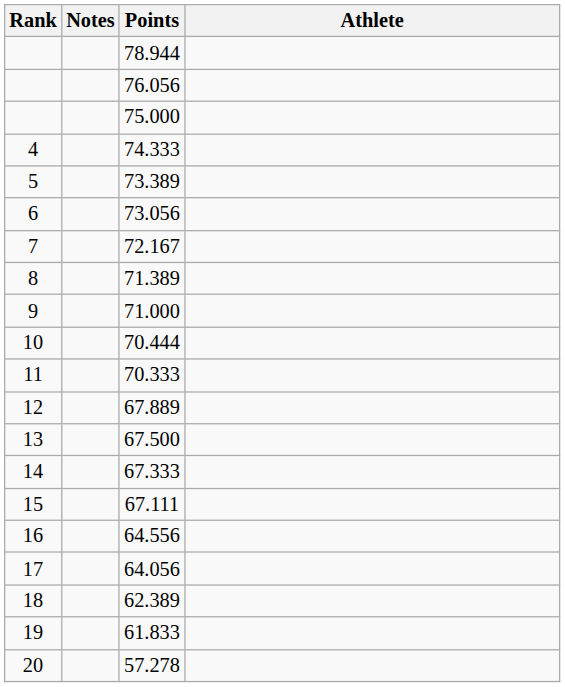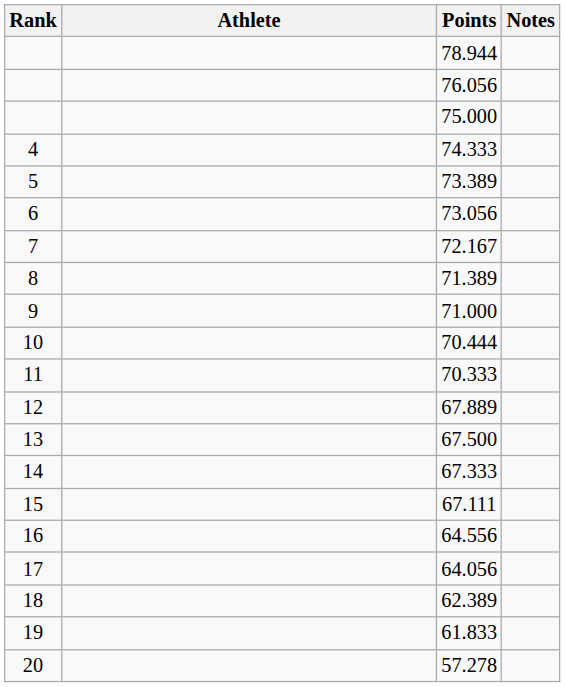 <table class="wikitable" style="text-align:center">
 <tr>
 <th>Rank</th>
+<th Style="width:18em">Athlete</th>
+<th>Points</th>
 <th>Notes</th>
-<th>Points</th>
-<th Style="width:18em">Athlete</th>
 </tr>
 <tr>
 <td></td>
+<td style="text-align:left"></td>
+<td>78.944</td>
 <td></td>
-<td>78.944</td>
-<td style="text-align:left"></td>
 </tr>
 <tr>
 <td></td>
+<td style="text-align:left"></td>
+<td>76.056</td>
 <td></td>
-<td>76.056</td>
-<td style="text-align:left"></td>
 </tr>
 <tr>
 <td></td>
+<td style="text-align:left"></td>
+<td>75.000</td>
 <td></td>
-<td>75.000</td>
-<td style="text-align:left"></td>
 </tr>
 <tr>
 <td>4</td>
+<td style="text-align:left"></td>
+<td>74.333</td>
 <td></td>
-<td>74.333</td>
-<td style="text-align:left"></td>
 </tr>
 <tr>
 <td>5</td>
+<td style="text-align:left"></td>
+<td>73.389</td>
 <td></td>
-<td>73.389</td>
-<td style="text-align:left"></td>
 </tr>
 <tr>
 <td>6</td>
+<td style="text-align:left"></td>
+<td>73.056</td>
 <td></td>
-<td>73.056</td>
-<td style="text-align:left"></td>
 </tr>
 <tr>
 <td>7</td>
+<td style="text-align:left"></td>
+<td>72.167</td>
 <td></td>
-<td>72.167</td>
-<td style="text-align:left"></td>
 </tr>
 <tr>
 <td>8</td>
+<td style="text-align:left"></td>
+<td>71.389</td>
 <td></td>
-<td>71.389</td>
-<td style="text-align:left"></td>
 </tr>
 <tr>
 <td>9</td>
+<td style="text-align:left"></td>
+<td>71.000</td>
 <td></td>
-<td>71.000</td>
-<td style="text-align:left"></td>
 </tr>
 <tr>
 <td>10</td>
+<td style="text-align:left"></td>
+<td>70.444</td>
 <td></td>
-<td>70.444</td>
-<td style="text-align:left"></td>
 </tr>
 <tr>
 <td>11</td>
+<td style="text-align:left"></td>
+<td>70.333</td>
 <td></td>
-<td>70.333</td>
-<td style="text-align:left"></td>
 </tr>
 <tr>
 <td>12</td>
+<td style="text-align:left"></td>
+<td>67.889</td>
 <td></td>
-<td>67.889</td>
-<td style="text-align:left"></td>
 </tr>
 <tr>
 <td>13</td>
+<td style="text-align:left"></td>
+<td>67.500</td>
 <td></td>
-<td>67.500</td>
-<td style="text-align:left"></td>
 </tr>
 <tr>
 <td>14</td>
+<td style="text-align:left"></td>
+<td>67.333</td>
 <td></td>
-<td>67.333</td>
-<td style="text-align:left"></td>
 </tr>
 <tr>
 <td>15</td>
+<td style="text-align:left"></td>
+<td>67.111</td>
 <td></td>
-<td>67.111</td>
-<td style="text-align:left"></td>
 </tr>
 <tr>
 <td>16</td>
+<td style="text-align:left"></td>
+<td>64.556</td>
 <td></td>
-<td>64.556</td>
-<td style="text-align:left"></td>
 </tr>
 <tr>
 <td>17</td>
+<td style="text-align:left"></td>
+<td>64.056</td>
 <td></td>
-<td>64.056</td>
-<td style="text-align:left"></td>
 </tr>
 <tr>
 <td>18</td>
+<td style="text-align:left"></td>
+<td>62.389</td>
 <td></td>
-<td>62.389</td>
-<td style="text-align:left"></td>
 </tr>
 <tr>
 <td>19</td>
+<td style="text-align:left"></td>
+<td>61.833</td>
 <td></td>
-<td>61.833</td>
-<td style="text-align:left"></td>
 </tr>
 <tr>
 <td>20</td>
+<td style="text-align:left"></td>
+<td>57.278</td>
 <td></td>
-<td>57.278</td>
-<td style="text-align:left"></td>
 </tr>
 </table>
